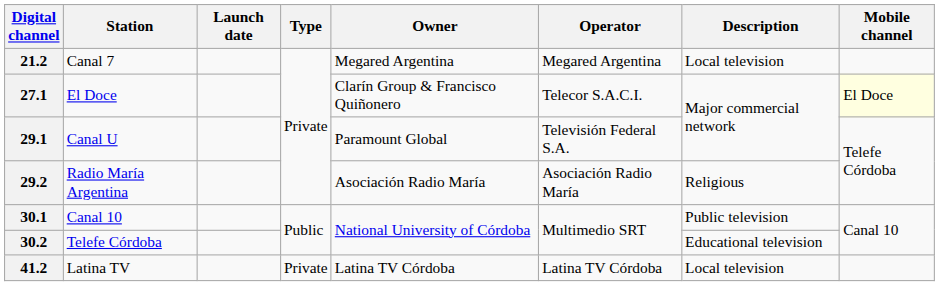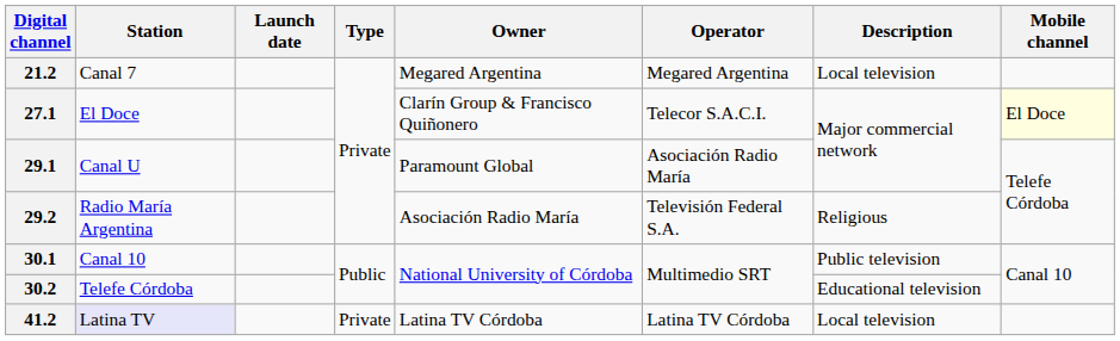 <table class="wikitable sortable" style="font-size: 90%;">
 <tr>
 <th><a href='#'>Digital<br>channel</a></th>
 <th>Station</th>
 <th>Launch date</th>
 <th>Type</th>
 <th>Owner</th>
 <th>Operator</th>
 <th>Description</th>
 <th>Mobile<br>channel</th>
 </tr>
 <tr>
 <th>21.2</th>
 <td>Canal 7</td>
 <td></td>
 <td rowspan="4">Private</td>
 <td>Megared Argentina</td>
 <td>Megared Argentina</td>
 <td>Local television</td>
 <td></td>
 </tr>
 <tr>
 <th>27.1</th>
 <td><a href='#'>El Doce</a></td>
 <td></td>
 <td>Clarín Group & Francisco Quiñonero</td>
 <td>Telecor S.A.C.I.</td>
 <td rowspan="2">Major commercial network</td>
 <td style="background: lightyellow;">El Doce</td>
 </tr>
 <tr>
 <th>29.1</th>
 <td><a href='#'>Canal U</a></td>
 <td></td>
 <td>Paramount Global</td>
-<td>Televisión Federal S.A.</td>
+<td>Asociación Radio María</td>
 <td rowspan="2">Telefe Córdoba</td>
 </tr>
 <tr>
 <th>29.2</th>
 <td><a href='#'>Radio María Argentina</a></td>
 <td></td>
 <td>Asociación Radio María</td>
-<td>Asociación Radio María</td>
+<td>Televisión Federal S.A.</td>
 <td>Religious</td>
 </tr>
 <tr>
 <th>30.1</th>
 <td><a href='#'>Canal 10</a></td>
 <td></td>
 <td rowspan="2">Public</td>
 <td rowspan="2"><a href='#'>National University of Córdoba</a></td>
 <td rowspan="2">Multimedio SRT</td>
 <td>Public television</td>
 <td rowspan="2">Canal 10</td>
 </tr>
 <tr>
 <th>30.2</th>
 <td><a href='#'>Telefe Córdoba</a></td>
 <td></td>
 <td>Educational television</td>
 </tr>
 <tr>
 <th>41.2</th>
-<td>Latina TV</td>
+<td style="background: lavender;">Latina TV</td>
 <td></td>
 <td>Private</td>
 <td>Latina TV Córdoba</td>
 <td>Latina TV Córdoba</td>
 <td>Local television</td>
 <td></td>
 </tr>
 </table>
